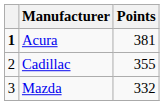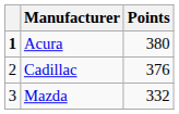 <table class="wikitable" style="font-size: 95%;">
 <tr>
 <th scope="col"></th>
 <th scope="col">Manufacturer</th>
 <th scope="col">Points</th>
 </tr>
 <tr>
 <td align=center><strong>1</strong></td>
 <td> <a href='#'>Acura</a></td>
-<td align=right>381</td>
+<td align=right>380</td>
 </tr>
 <tr>
 <td align=center>2</td>
 <td> <a href='#'>Cadillac</a></td>
-<td align=right>355</td>
+<td align=right>376</td>
 </tr>
 <tr>
 <td align=center>3</td>
 <td> <a href='#'>Mazda</a></td>
 <td align=right>332</td>
 </tr>
 <tr>
 </tr>
 </table>
